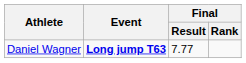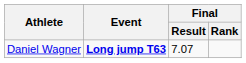 <table class=wikitable style="font-size:95%" style="text-align:center">
 <tr>
 <th rowspan="2">Athlete</th>
 <th rowspan="2">Event</th>
 <th colspan="3">Final</th>
 </tr>
 <tr>
 <th>Result</th>
 <th>Rank</th>
 </tr>
 <tr>
 <td align=left><a href='#'>Daniel Wagner</a></td>
 <td align=left><strong><a href='#'>Long jump T63</a></strong></td>
-<td>7.77</td>
+<td>7.07</td>
 <td></td>
 </tr>
 </table>
